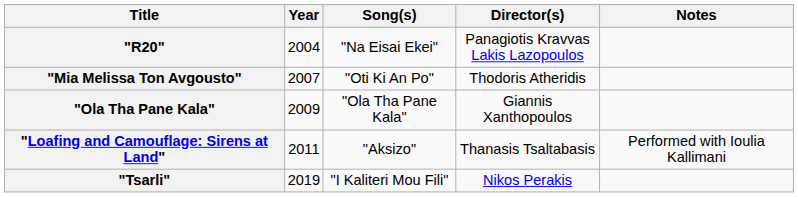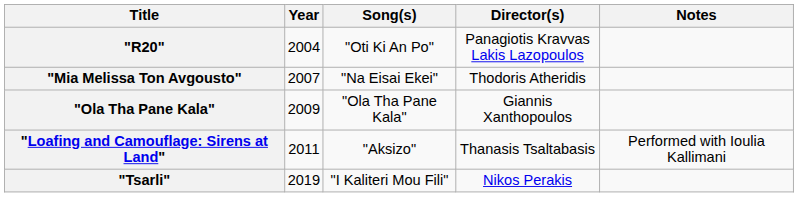 <table class="wikitable plainrowheaders" style="text-align:center;">
 <tr>
 <th scope="col">Title</th>
 <th scope="col">Year</th>
 <th scope="col">Song(s)</th>
 <th scope="col">Director(s)</th>
 <th scope="col">Notes</th>
 </tr>
 <tr>
 <th scope="row">"R20"</th>
 <td>2004</td>
-<td>"Na Eisai Ekei"</td>
+<td>"Oti Ki An Po"</td>
 <td>Panagiotis Kravvas <br> <a href='#'>Lakis Lazopoulos</a></td>
 <td></td>
 </tr>
 <tr>
 <th scope="row">"Mia Melissa Ton Avgousto"</th>
 <td>2007</td>
-<td>"Oti Ki An Po"</td>
+<td>"Na Eisai Ekei"</td>
 <td>Thodoris Atheridis</td>
 <td></td>
 </tr>
 <tr>
 <th scope="row">"Ola Tha Pane Kala"</th>
 <td>2009</td>
 <td>"Ola Tha Pane Kala"</td>
 <td>Giannis Xanthopoulos</td>
 <td></td>
 </tr>
 <tr>
 <th scope="row">"<a href='#'>Loafing and Camouflage: Sirens at Land</a>"</th>
 <td>2011</td>
 <td>"Aksizo"</td>
 <td>Thanasis Tsaltabasis</td>
 <td>Performed with Ioulia Kallimani</td>
 </tr>
 <tr>
 <th scope="row">"Tsarli"</th>
 <td>2019</td>
 <td>"I Kaliteri Mou Fili"</td>
 <td><a href='#'>Nikos Perakis</a></td>
 <td></td>
 </tr>
 </table>
